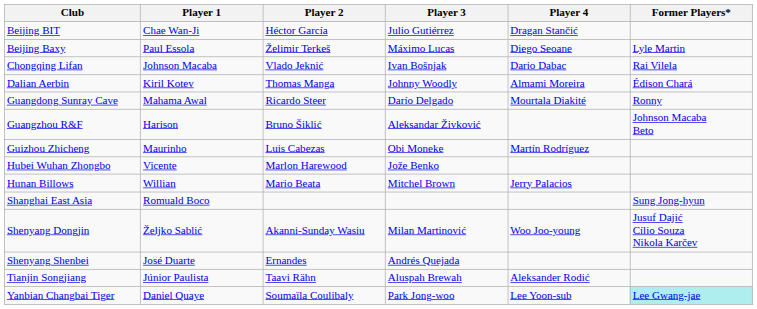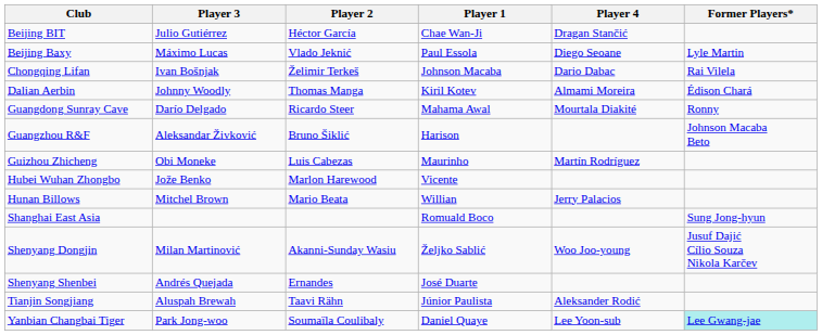 <table class="wikitable" border="1">
 <tr>
 <th width="190">Club</th>
+<th width="170">Player 3</th>
+<th width="170">Player 2</th>
 <th width="170">Player 1</th>
-<th width="170">Player 2</th>
-<th width="170">Player 3</th>
 <th width="170">Player 4</th>
 <th width="170">Former Players*</th>
 </tr>
 <tr>
 <td><a href='#'>Beijing BIT</a></td>
+<td> <a href='#'>Julio Gutiérrez</a></td>
+<td> <a href='#'>Héctor García</a></td>
 <td> <a href='#'>Chae Wan-Ji</a></td>
-<td> <a href='#'>Héctor García</a></td>
-<td> <a href='#'>Julio Gutiérrez</a></td>
 <td> <a href='#'>Dragan Stančić</a></td>
 <td></td>
 </tr>
 <tr>
 <td><a href='#'>Beijing Baxy</a></td>
+<td> <a href='#'>Máximo Lucas</a></td>
+<td> <a href='#'>Vlado Jeknić</a></td>
 <td> <a href='#'>Paul Essola</a></td>
-<td> <a href='#'>Želimir Terkeš</a></td>
-<td> <a href='#'>Máximo Lucas</a></td>
 <td> <a href='#'>Diego Seoane</a></td>
 <td> <a href='#'>Lyle Martin</a></td>
 </tr>
 <tr>
 <td><a href='#'>Chongqing Lifan</a></td>
+<td> <a href='#'>Ivan Bošnjak</a></td>
+<td> <a href='#'>Želimir Terkeš</a></td>
 <td> <a href='#'>Johnson Macaba</a></td>
-<td> <a href='#'>Vlado Jeknić</a></td>
-<td> <a href='#'>Ivan Bošnjak</a></td>
 <td> <a href='#'>Dario Dabac</a></td>
 <td> <a href='#'>Rai Vilela</a></td>
 </tr>
 <tr>
 <td><a href='#'>Dalian Aerbin</a></td>
+<td> <a href='#'>Johnny Woodly</a></td>
+<td> <a href='#'>Thomas Manga</a></td>
 <td> <a href='#'>Kiril Kotev</a></td>
-<td> <a href='#'>Thomas Manga</a></td>
-<td> <a href='#'>Johnny Woodly</a></td>
 <td> <a href='#'>Almami Moreira</a></td>
 <td> <a href='#'>Édison Chará</a></td>
 </tr>
 <tr>
 <td><a href='#'>Guangdong Sunray Cave</a></td>
+<td> <a href='#'>Darío Delgado</a></td>
+<td> <a href='#'>Ricardo Steer</a></td>
 <td> <a href='#'>Mahama Awal</a></td>
-<td> <a href='#'>Ricardo Steer</a></td>
-<td> <a href='#'>Darío Delgado</a></td>
 <td> <a href='#'>Mourtala Diakité</a></td>
 <td> <a href='#'>Ronny</a></td>
 </tr>
 <tr>
 <td><a href='#'>Guangzhou R&F</a></td>
+<td> <a href='#'>Aleksandar Živković</a></td>
+<td> <a href='#'>Bruno Šiklić</a></td>
 <td> <a href='#'>Harison</a></td>
-<td> <a href='#'>Bruno Šiklić</a></td>
-<td> <a href='#'>Aleksandar Živković</a></td>
 <td></td>
 <td> <a href='#'>Johnson Macaba</a> <br>  <a href='#'>Beto</a></td>
 </tr>
 <tr>
 <td><a href='#'>Guizhou Zhicheng</a></td>
+<td> <a href='#'>Obi Moneke</a></td>
+<td> <a href='#'>Luis Cabezas</a></td>
 <td> <a href='#'>Maurinho</a></td>
-<td> <a href='#'>Luis Cabezas</a></td>
-<td> <a href='#'>Obi Moneke</a></td>
 <td> <a href='#'>Martín Rodríguez</a></td>
 <td></td>
 </tr>
 <tr>
 <td><a href='#'>Hubei Wuhan Zhongbo</a></td>
+<td> <a href='#'>Jože Benko</a></td>
+<td> <a href='#'>Marlon Harewood</a></td>
 <td> <a href='#'>Vicente</a></td>
-<td> <a href='#'>Marlon Harewood</a></td>
-<td> <a href='#'>Jože Benko</a></td>
 <td></td>
 <td></td>
 </tr>
 <tr>
 <td><a href='#'>Hunan Billows</a></td>
+<td> <a href='#'>Mitchel Brown</a></td>
+<td> <a href='#'>Mario Beata</a></td>
 <td> <a href='#'>Willian</a></td>
-<td> <a href='#'>Mario Beata</a></td>
-<td> <a href='#'>Mitchel Brown</a></td>
 <td> <a href='#'>Jerry Palacios</a></td>
 <td></td>
 </tr>
 <tr>
 <td><a href='#'>Shanghai East Asia</a></td>
-<td> <a href='#'>Romuald Boco</a></td>
 <td></td>
 <td></td>
+<td> <a href='#'>Romuald Boco</a></td>
 <td></td>
 <td> <a href='#'>Sung Jong-hyun</a></td>
 </tr>
 <tr>
 <td><a href='#'>Shenyang Dongjin</a></td>
+<td> <a href='#'>Milan Martinović</a></td>
+<td> <a href='#'>Akanni-Sunday Wasiu</a></td>
 <td> <a href='#'>Željko Sablić</a></td>
-<td> <a href='#'>Akanni-Sunday Wasiu</a></td>
-<td> <a href='#'>Milan Martinović</a></td>
 <td> <a href='#'>Woo Joo-young</a></td>
 <td> <a href='#'>Jusuf Dajić</a> <br>  <a href='#'>Cílio Souza</a> <br>  <a href='#'>Nikola Karčev</a></td>
 </tr>
 <tr>
 <td><a href='#'>Shenyang Shenbei</a></td>
+<td> <a href='#'>Andrés Quejada</a></td>
+<td> <a href='#'>Ernandes</a></td>
 <td> <a href='#'>José Duarte</a></td>
-<td> <a href='#'>Ernandes</a></td>
-<td> <a href='#'>Andrés Quejada</a></td>
 <td></td>
 <td></td>
 </tr>
 <tr>
 <td><a href='#'>Tianjin Songjiang</a></td>
+<td> <a href='#'>Aluspah Brewah</a></td>
+<td> <a href='#'>Taavi Rähn</a></td>
 <td> <a href='#'>Júnior Paulista</a></td>
-<td> <a href='#'>Taavi Rähn</a></td>
-<td> <a href='#'>Aluspah Brewah</a></td>
 <td> <a href='#'>Aleksander Rodić</a></td>
 <td></td>
 </tr>
 <tr>
 <td><a href='#'>Yanbian Changbai Tiger</a></td>
+<td> <a href='#'>Park Jong-woo</a></td>
+<td> <a href='#'>Soumaïla Coulibaly</a></td>
 <td> <a href='#'>Daniel Quaye</a></td>
-<td> <a href='#'>Soumaïla Coulibaly</a></td>
-<td> <a href='#'>Park Jong-woo</a></td>
 <td> <a href='#'>Lee Yoon-sub</a></td>
 <td style="background: paleturquoise;"> <a href='#'>Lee Gwang-jae</a></td>
 </tr>
 </table>
